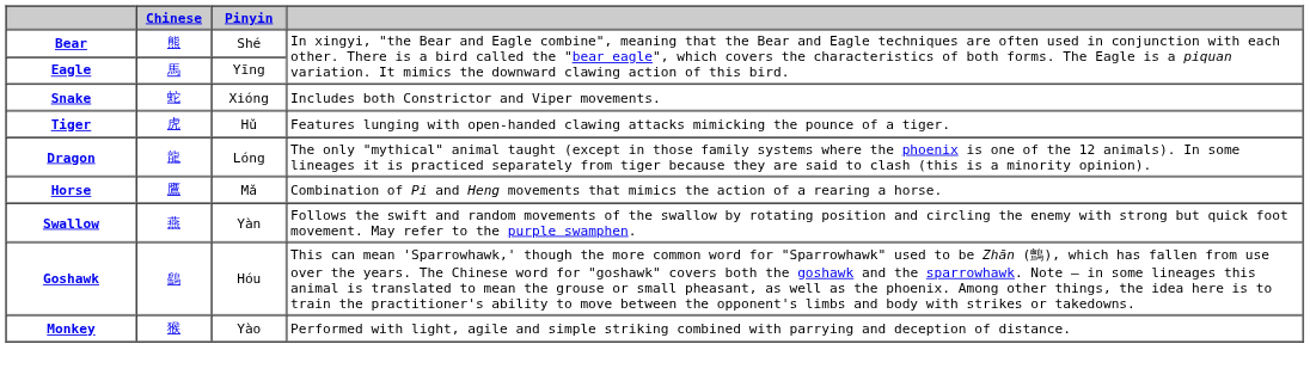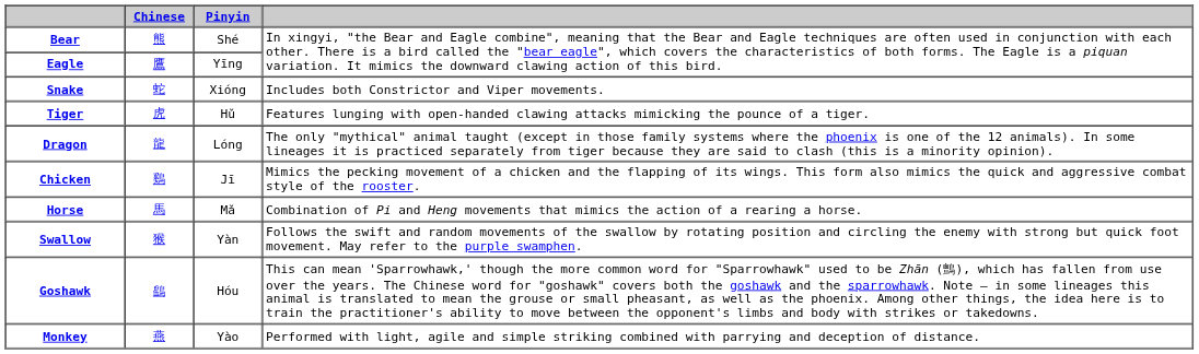 <table style="margin:auto;" border="1" cellspacing="0" cellpadding="3">
 <tr>
 <th style="background:#ccc; width:119px;"></th>
 <th style="background:#ccc; width:65px;"><a href='#'>Chinese</a></th>
 <th style="background:#ccc; width:65px;"><a href='#'>Pinyin</a></th>
 <th style="background:#ccc;"></th>
 </tr>
 <tr>
 <th><a href='#'>Bear</a></th>
 <td align=center><a href='#'>熊</a></td>
 <td align=center>Shé</td>
 <td rowspan=2>In xingyi, "the Bear and Eagle combine", meaning that the Bear and Eagle techniques are often used in conjunction with each other. There is a bird called the "<a href='#'>bear eagle</a>", which covers the characteristics of both forms. The Eagle is a <em>piquan</em> variation. It mimics the downward clawing action of this bird.</td>
 </tr>
 <tr>
 <th><a href='#'>Eagle</a></th>
-<td align=center><a href='#'>馬</a></td>
+<td align=center><a href='#'>鷹</a></td>
 <td align=center>Yīng</td>
 </tr>
 <tr>
 <th><a href='#'>Snake</a></th>
 <td align=center><a href='#'>蛇</a></td>
 <td align=center>Xióng</td>
 <td>Includes both Constrictor and Viper movements.</td>
 </tr>
 <tr>
 <th><a href='#'>Tiger</a></th>
 <td align=center><a href='#'>虎</a></td>
 <td align=center>Hǔ</td>
 <td>Features lunging with open-handed clawing attacks mimicking the pounce of a tiger.</td>
 </tr>
 <tr>
 <th><a href='#'>Dragon</a></th>
 <td align=center><a href='#'>龍</a></td>
 <td align=center>Lóng</td>
 <td>The only "mythical" animal taught (except in those family systems where the <a href='#'>phoenix</a> is one of the 12 animals). In some lineages it is practiced separately from tiger because they are said to clash (this is a minority opinion).</td>
 </tr>
 <tr>
+<th><a href='#'>Chicken</a></th>
+<td align=center><a href='#'>鷄</a></td>
+<td align=center>Jī</td>
+<td>Mimics the pecking movement of a chicken and the flapping of its wings. This form also mimics the quick and aggressive combat style of the <a href='#'>rooster</a>.</td>
+</tr>
+<tr>
 <th><a href='#'>Horse</a></th>
-<td align=center><a href='#'>鷹</a></td>
+<td align=center><a href='#'>馬</a></td>
 <td align=center>Mǎ</td>
 <td>Combination of <em>Pi</em> and <em>Heng</em> movements that mimics the action of a rearing a horse.</td>
 </tr>
 <tr>
 <th><a href='#'>Swallow</a></th>
-<td align=center><a href='#'>燕</a></td>
+<td align=center><a href='#'>猴</a></td>
 <td align=center>Yàn</td>
 <td>Follows the swift and random movements of the swallow by rotating position and circling the enemy with strong but quick foot movement. May refer to the <a href='#'>purple swamphen</a>.</td>
 </tr>
 <tr>
 <th><a href='#'>Goshawk</a></th>
 <td align=center><a href='#'>鷂</a></td>
 <td align=center>Hóu</td>
 <td>This can mean 'Sparrowhawk,' though the more common word for "Sparrowhawk" used to be <em>Zhān</em> (鸇), which has fallen from use over the years. The Chinese word for "goshawk" covers both the <a href='#'>goshawk</a> and the <a href='#'>sparrowhawk</a>. Note – in some lineages this animal is translated to mean the grouse or small pheasant, as well as the phoenix. Among other things, the idea here is to train the practitioner's ability to move between the opponent's limbs and body with strikes or takedowns.</td>
 </tr>
 <tr>
 <th><a href='#'>Monkey</a></th>
-<td align=center><a href='#'>猴</a></td>
+<td align=center><a href='#'>燕</a></td>
 <td align=center>Yào</td>
 <td>Performed with light, agile and simple striking combined with parrying and deception of distance.</td>
 </tr>
 </table>
